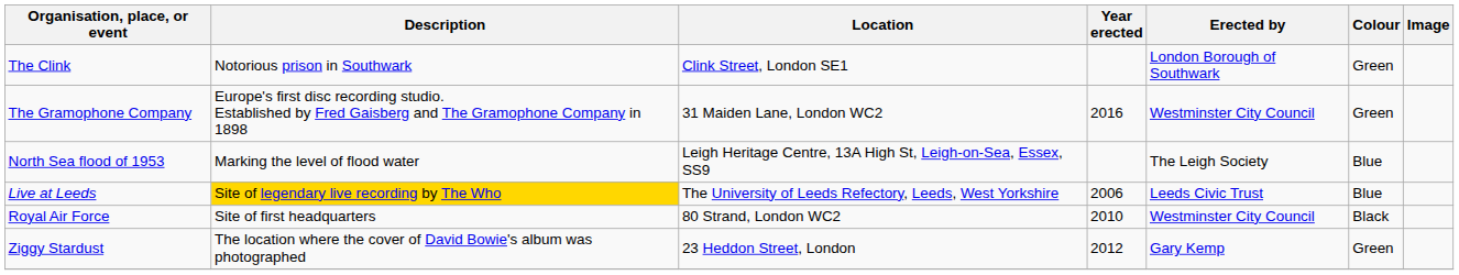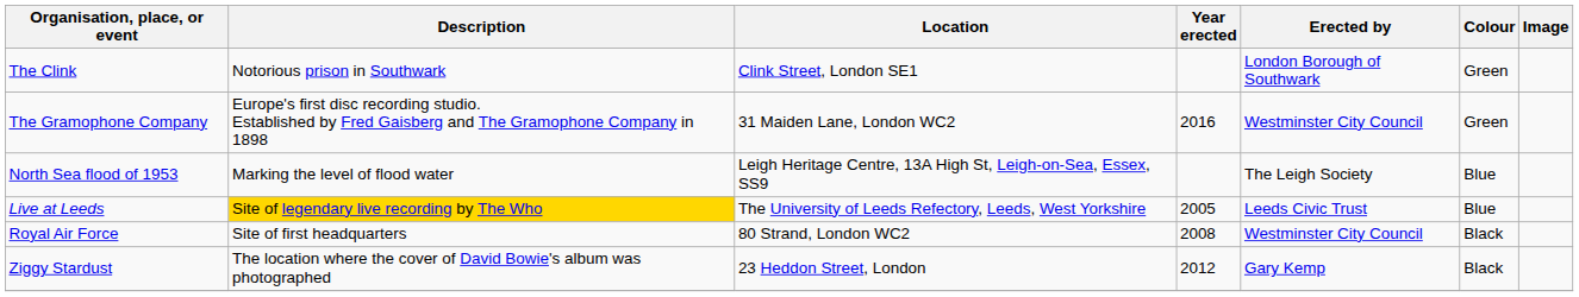 <table class="wikitable">
 <tr>
 <th>Organisation, place, or event</th>
 <th>Description</th>
 <th>Location</th>
 <th>Year<br>erected</th>
 <th>Erected by</th>
 <th>Colour</th>
 <th>Image</th>
 </tr>
 <tr>
 <td><a href='#'>The Clink</a></td>
 <td>Notorious <a href='#'>prison</a> in <a href='#'>Southwark</a></td>
 <td><a href='#'>Clink Street</a>, London SE1</td>
 <td></td>
 <td><a href='#'>London Borough of Southwark</a></td>
 <td>Green</td>
 <td></td>
 </tr>
 <tr>
 <td><a href='#'>The Gramophone Company</a></td>
 <td>Europe's first disc recording studio.<br>Established by <a href='#'>Fred Gaisberg</a> and <a href='#'>The Gramophone Company</a> in 1898</td>
 <td>31 Maiden Lane, London WC2</td>
 <td>2016</td>
 <td><a href='#'>Westminster City Council</a></td>
 <td>Green</td>
 <td></td>
 </tr>
 <tr>
 <td><a href='#'>North Sea flood of 1953</a></td>
 <td>Marking the level of flood water</td>
 <td>Leigh Heritage Centre, 13A High St, <a href='#'>Leigh-on-Sea</a>, <a href='#'>Essex</a>, SS9</td>
 <td></td>
 <td>The Leigh Society</td>
 <td>Blue</td>
 <td></td>
 </tr>
 <tr>
 <td><em><a href='#'>Live at Leeds</a></em></td>
 <td style="background: gold;">Site of <a href='#'>legendary live recording</a> by <a href='#'>The Who</a></td>
 <td>The <a href='#'>University of Leeds Refectory</a>, <a href='#'>Leeds</a>, <a href='#'>West Yorkshire</a></td>
-<td>2006</td>
+<td>2005</td>
 <td><a href='#'>Leeds Civic Trust</a></td>
 <td>Blue</td>
 <td></td>
 </tr>
 <tr>
 <td><a href='#'>Royal Air Force</a></td>
 <td>Site of first headquarters</td>
 <td>80 Strand, London WC2</td>
-<td>2010</td>
+<td>2008</td>
 <td><a href='#'>Westminster City Council</a></td>
 <td>Black</td>
 <td></td>
 </tr>
 <tr>
 <td><a href='#'>Ziggy Stardust</a></td>
 <td>The location where the cover of <a href='#'>David Bowie</a>'s album was photographed</td>
 <td>23 <a href='#'>Heddon Street</a>, London</td>
 <td>2012</td>
 <td><a href='#'>Gary Kemp</a></td>
-<td>Green</td>
+<td>Black</td>
 <td></td>
 </tr>
 <tr>
 </tr>
 </table>
